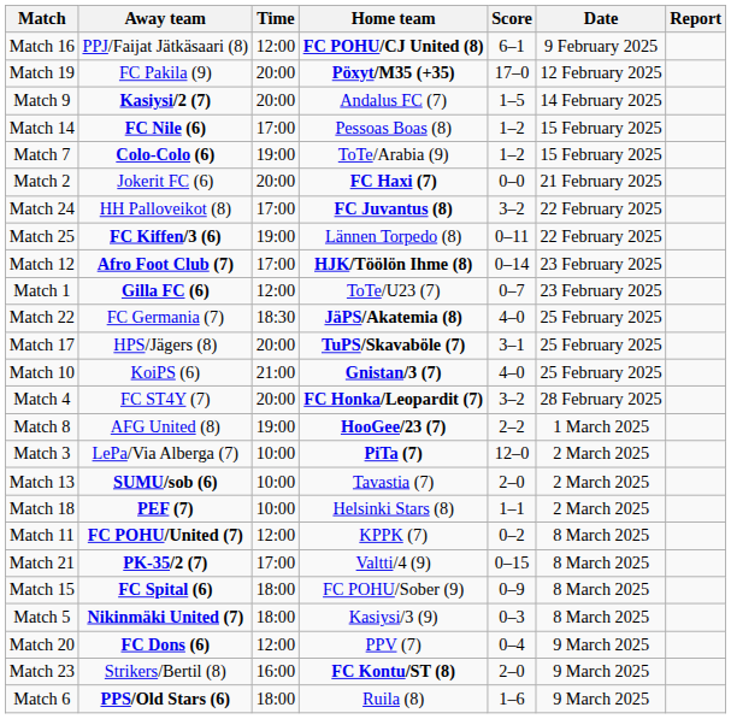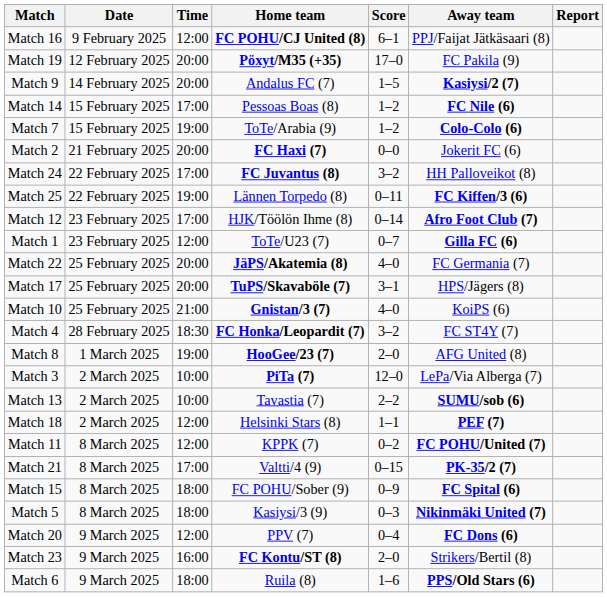 <table class="wikitable" style="text-align:center">
 <tr>
 <th style= width="40px">Match</th>
-<th style= width="150px">Away team</th>
+<th style= width="40px">Date</th>
 <th style= width="40px">Time</th>
 <th style= width="150px">Home team</th>
 <th style= width="60px">Score</th>
-<th style= width="40px">Date</th>
+<th style= width="150px">Away team</th>
 <th style= width="30px">Report</th>
 </tr>
 <tr>
 <td>Match 16</td>
-<td><a href='#'>PPJ</a>/Faijat Jätkäsaari (8)</td>
+<td>9 February 2025</td>
 <td>12:00</td>
 <td><strong><a href='#'>FC POHU</a>/CJ United (8)</strong></td>
 <td>6–1</td>
-<td>9 February 2025</td>
+<td><a href='#'>PPJ</a>/Faijat Jätkäsaari (8)</td>
 <td></td>
 </tr>
 <tr>
 <td>Match 19</td>
-<td><a href='#'>FC Pakila</a> (9)</td>
+<td>12 February 2025</td>
 <td>20:00</td>
 <td><strong><a href='#'>Pöxyt</a>/M35 (+35)</strong></td>
 <td>17–0</td>
-<td>12 February 2025</td>
+<td><a href='#'>FC Pakila</a> (9)</td>
 <td></td>
 </tr>
 <tr>
 <td>Match 9</td>
-<td><strong><a href='#'>Kasiysi</a>/2 (7)</strong></td>
+<td>14 February 2025</td>
 <td>20:00</td>
 <td><a href='#'>Andalus FC</a> (7)</td>
 <td>1–5</td>
-<td>14 February 2025</td>
+<td><strong><a href='#'>Kasiysi</a>/2 (7)</strong></td>
 <td></td>
 </tr>
 <tr>
 <td>Match 14</td>
-<td><strong><a href='#'>FC Nile</a> (6)</strong></td>
+<td>15 February 2025</td>
 <td>17:00</td>
 <td><a href='#'>Pessoas Boas</a> (8)</td>
 <td>1–2</td>
-<td>15 February 2025</td>
+<td><strong><a href='#'>FC Nile</a> (6)</strong></td>
 <td></td>
 </tr>
 <tr>
 <td>Match 7</td>
-<td><strong><a href='#'>Colo-Colo</a> (6)</strong></td>
+<td>15 February 2025</td>
 <td>19:00</td>
 <td><a href='#'>ToTe</a>/Arabia (9)</td>
 <td>1–2</td>
-<td>15 February 2025</td>
+<td><strong><a href='#'>Colo-Colo</a> (6)</strong></td>
 <td></td>
 </tr>
 <tr>
 <td>Match 2</td>
-<td><a href='#'>Jokerit FC</a> (6)</td>
+<td>21 February 2025</td>
 <td>20:00</td>
 <td><strong><a href='#'>FC Haxi</a> (7)</strong></td>
 <td>0–0 </td>
-<td>21 February 2025</td>
+<td><a href='#'>Jokerit FC</a> (6)</td>
 <td></td>
 </tr>
 <tr>
 <td>Match 24</td>
-<td><a href='#'>HH Palloveikot</a> (8)</td>
+<td>22 February 2025</td>
 <td>17:00</td>
 <td><strong><a href='#'>FC Juvantus</a> (8)</strong></td>
 <td>3–2</td>
-<td>22 February 2025</td>
+<td><a href='#'>HH Palloveikot</a> (8)</td>
 <td></td>
 </tr>
 <tr>
 <td>Match 25</td>
-<td><strong><a href='#'>FC Kiffen</a>/3 (6)</strong></td>
+<td>22 February 2025</td>
 <td>19:00</td>
 <td><a href='#'>Lännen Torpedo</a> (8)</td>
 <td>0–11</td>
-<td>22 February 2025</td>
+<td><strong><a href='#'>FC Kiffen</a>/3 (6)</strong></td>
 <td></td>
 </tr>
 <tr>
 <td>Match 12</td>
+<td>23 February 2025</td>
+<td>17:00</td>
+<td><a href='#'>HJK</a>/Töölön Ihme (8)</td>
+<td>0–14</td>
 <td><strong><a href='#'>Afro Foot Club</a> (7)</strong></td>
-<td>17:00</td>
-<td><strong><a href='#'>HJK</a>/Töölön Ihme (8)</strong></td>
-<td>0–14</td>
-<td>23 February 2025</td>
 <td></td>
 </tr>
 <tr>
 <td>Match 1</td>
-<td><strong><a href='#'>Gilla FC</a> (6)</strong></td>
+<td>23 February 2025</td>
 <td>12:00</td>
 <td><a href='#'>ToTe</a>/U23 (7)</td>
 <td>0–7</td>
-<td>23 February 2025</td>
+<td><strong><a href='#'>Gilla FC</a> (6)</strong></td>
 <td></td>
 </tr>
 <tr>
 <td>Match 22</td>
-<td><a href='#'>FC Germania</a> (7)</td>
-<td>18:30</td>
+<td>25 February 2025</td>
+<td>20:00</td>
 <td><strong><a href='#'>JäPS</a>/Akatemia (8)</strong></td>
 <td>4–0</td>
-<td>25 February 2025</td>
+<td><a href='#'>FC Germania</a> (7)</td>
 <td></td>
 </tr>
 <tr>
 <td>Match 17</td>
-<td><a href='#'>HPS</a>/Jägers (8)</td>
+<td>25 February 2025</td>
 <td>20:00</td>
 <td><strong><a href='#'>TuPS</a>/Skavaböle (7)</strong></td>
 <td>3–1</td>
-<td>25 February 2025</td>
+<td><a href='#'>HPS</a>/Jägers (8)</td>
 <td></td>
 </tr>
 <tr>
 <td>Match 10</td>
-<td><a href='#'>KoiPS</a> (6)</td>
+<td>25 February 2025</td>
 <td>21:00</td>
 <td><strong><a href='#'>Gnistan</a>/3 (7)</strong></td>
 <td>4–0</td>
-<td>25 February 2025</td>
+<td><a href='#'>KoiPS</a> (6)</td>
 <td></td>
 </tr>
 <tr>
 <td>Match 4</td>
-<td><a href='#'>FC ST4Y</a> (7)</td>
-<td>20:00</td>
+<td>28 February 2025</td>
+<td>18:30</td>
 <td><strong><a href='#'>FC Honka</a>/Leopardit (7)</strong></td>
 <td>3–2</td>
-<td>28 February 2025</td>
+<td><a href='#'>FC ST4Y</a> (7)</td>
 <td></td>
 </tr>
 <tr>
 <td>Match 8</td>
-<td><a href='#'>AFG United</a> (8)</td>
+<td>1 March 2025</td>
 <td>19:00</td>
 <td><strong><a href='#'>HooGee</a>/23 (7)</strong></td>
-<td>2–2 </td>
-<td>1 March 2025</td>
+<td>2–0</td>
+<td><a href='#'>AFG United</a> (8)</td>
 <td></td>
 </tr>
 <tr>
 <td>Match 3</td>
-<td><a href='#'>LePa</a>/Via Alberga (7)</td>
+<td>2 March 2025</td>
 <td>10:00</td>
 <td><strong><a href='#'>PiTa</a> (7)</strong></td>
 <td>12–0</td>
-<td>2 March 2025</td>
+<td><a href='#'>LePa</a>/Via Alberga (7)</td>
 <td></td>
 </tr>
 <tr>
 <td>Match 13</td>
-<td><strong><a href='#'>SUMU</a>/sob (6)</strong></td>
+<td>2 March 2025</td>
 <td>10:00</td>
 <td><a href='#'>Tavastia</a> (7)</td>
-<td>2–0</td>
-<td>2 March 2025</td>
+<td>2–2 </td>
+<td><strong><a href='#'>SUMU</a>/sob (6)</strong></td>
 <td></td>
 </tr>
 <tr>
 <td>Match 18</td>
-<td><strong><a href='#'>PEF</a> (7)</strong></td>
-<td>10:00</td>
+<td>2 March 2025</td>
+<td>12:00</td>
 <td><a href='#'>Helsinki Stars</a> (8)</td>
 <td>1–1 </td>
-<td>2 March 2025</td>
+<td><strong><a href='#'>PEF</a> (7)</strong></td>
 <td></td>
 </tr>
 <tr>
 <td>Match 11</td>
-<td><strong><a href='#'>FC POHU</a>/United (7)</strong></td>
+<td>8 March 2025</td>
 <td>12:00</td>
 <td><a href='#'>KPPK</a> (7)</td>
 <td>0–2</td>
-<td>8 March 2025</td>
+<td><strong><a href='#'>FC POHU</a>/United (7)</strong></td>
 <td></td>
 </tr>
 <tr>
 <td>Match 21</td>
-<td><strong><a href='#'>PK-35</a>/2 (7)</strong></td>
+<td>8 March 2025</td>
 <td>17:00</td>
 <td><a href='#'>Valtti</a>/4 (9)</td>
 <td>0–15</td>
-<td>8 March 2025</td>
+<td><strong><a href='#'>PK-35</a>/2 (7)</strong></td>
 <td></td>
 </tr>
 <tr>
 <td>Match 15</td>
-<td><strong><a href='#'>FC Spital</a> (6)</strong></td>
+<td>8 March 2025</td>
 <td>18:00</td>
 <td><a href='#'>FC POHU</a>/Sober (9)</td>
 <td>0–9</td>
-<td>8 March 2025</td>
+<td><strong><a href='#'>FC Spital</a> (6)</strong></td>
 <td></td>
 </tr>
 <tr>
 <td>Match 5</td>
-<td><strong><a href='#'>Nikinmäki United</a> (7)</strong></td>
+<td>8 March 2025</td>
 <td>18:00</td>
 <td><a href='#'>Kasiysi</a>/3 (9)</td>
 <td>0–3</td>
-<td>8 March 2025</td>
+<td><strong><a href='#'>Nikinmäki United</a> (7)</strong></td>
 <td></td>
 </tr>
 <tr>
 <td>Match 20</td>
-<td><strong><a href='#'>FC Dons</a> (6)</strong></td>
+<td>9 March 2025</td>
 <td>12:00</td>
 <td><a href='#'>PPV</a> (7)</td>
 <td>0–4</td>
-<td>9 March 2025</td>
+<td><strong><a href='#'>FC Dons</a> (6)</strong></td>
 <td></td>
 </tr>
 <tr>
 <td>Match 23</td>
-<td><a href='#'>Strikers</a>/Bertil (8)</td>
+<td>9 March 2025</td>
 <td>16:00</td>
 <td><strong><a href='#'>FC Kontu</a>/ST (8)</strong></td>
 <td>2–0</td>
-<td>9 March 2025</td>
+<td><a href='#'>Strikers</a>/Bertil (8)</td>
 <td></td>
 </tr>
 <tr>
 <td>Match 6</td>
-<td><strong><a href='#'>PPS</a>/Old Stars (6)</strong></td>
+<td>9 March 2025</td>
 <td>18:00</td>
 <td><a href='#'>Ruila</a> (8)</td>
 <td>1–6</td>
-<td>9 March 2025</td>
+<td><strong><a href='#'>PPS</a>/Old Stars (6)</strong></td>
 <td></td>
 </tr>
 </table>
